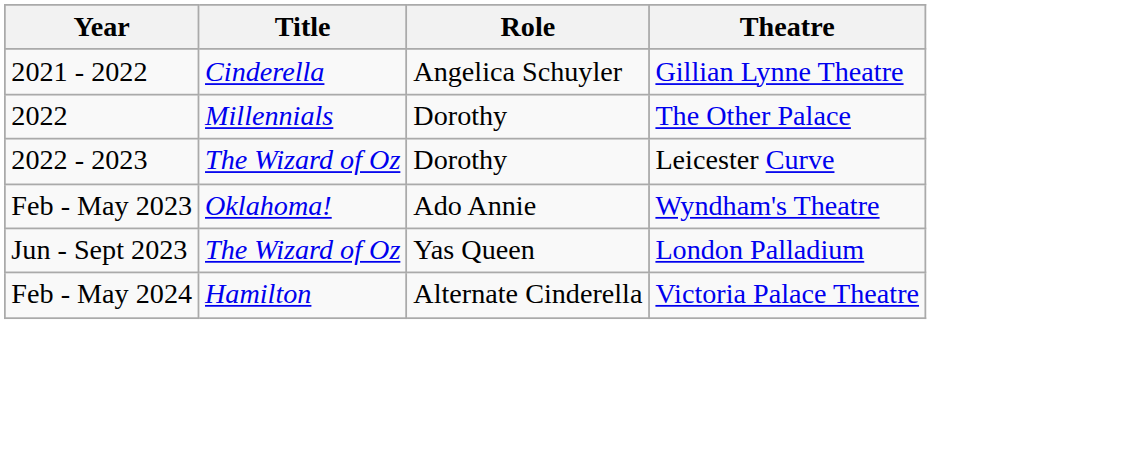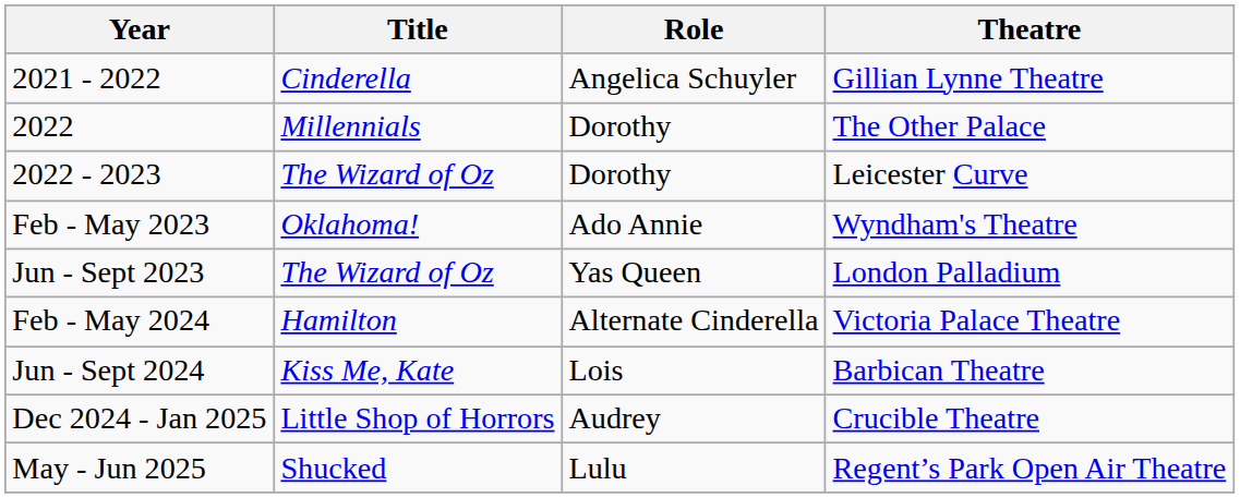 <table class="wikitable">
 <tr>
 <th>Year</th>
 <th>Title</th>
 <th>Role</th>
 <th>Theatre</th>
 </tr>
 <tr>
 <td>2021 - 2022</td>
 <td><a href='#'><em>Cinderella</em></a></td>
 <td>Angelica Schuyler</td>
 <td><a href='#'>Gillian Lynne Theatre</a></td>
 </tr>
 <tr>
 <td>2022</td>
 <td><a href='#'><em>Millennials</em></a></td>
 <td>Dorothy</td>
 <td><a href='#'>The Other Palace</a></td>
 </tr>
 <tr>
 <td>2022 - 2023</td>
 <td><a href='#'><em>The Wizard of Oz</em></a></td>
 <td>Dorothy</td>
 <td>Leicester <a href='#'>Curve</a></td>
 </tr>
 <tr>
 <td>Feb - May 2023</td>
 <td><em><a href='#'>Oklahoma!</a></em></td>
 <td>Ado Annie</td>
 <td><a href='#'>Wyndham's Theatre</a></td>
 </tr>
 <tr>
 <td>Jun - Sept 2023</td>
 <td><a href='#'><em>The Wizard of Oz</em></a></td>
 <td>Yas Queen</td>
 <td><a href='#'>London Palladium</a></td>
 </tr>
 <tr>
 <td>Feb - May 2024</td>
 <td><a href='#'><em>Hamilton</em></a></td>
 <td>Alternate Cinderella</td>
 <td><a href='#'>Victoria Palace Theatre</a></td>
 </tr>
+<tr>
+<td>Jun - Sept 2024</td>
+<td><em><a href='#'>Kiss Me, Kate</a></em></td>
+<td>Lois</td>
+<td><a href='#'>Barbican Theatre</a></td>
+</tr>
+<tr>
+<td>Dec 2024 - Jan 2025</td>
+<td><a href='#'>Little Shop of Horrors</a></td>
+<td>Audrey</td>
+<td><a href='#'>Crucible Theatre</a></td>
+</tr>
+<tr>
+<td>May - Jun 2025</td>
+<td><a href='#'>Shucked</a></td>
+<td>Lulu</td>
+<td><a href='#'>Regent’s Park Open Air Theatre</a></td>
+</tr>
 </table>
